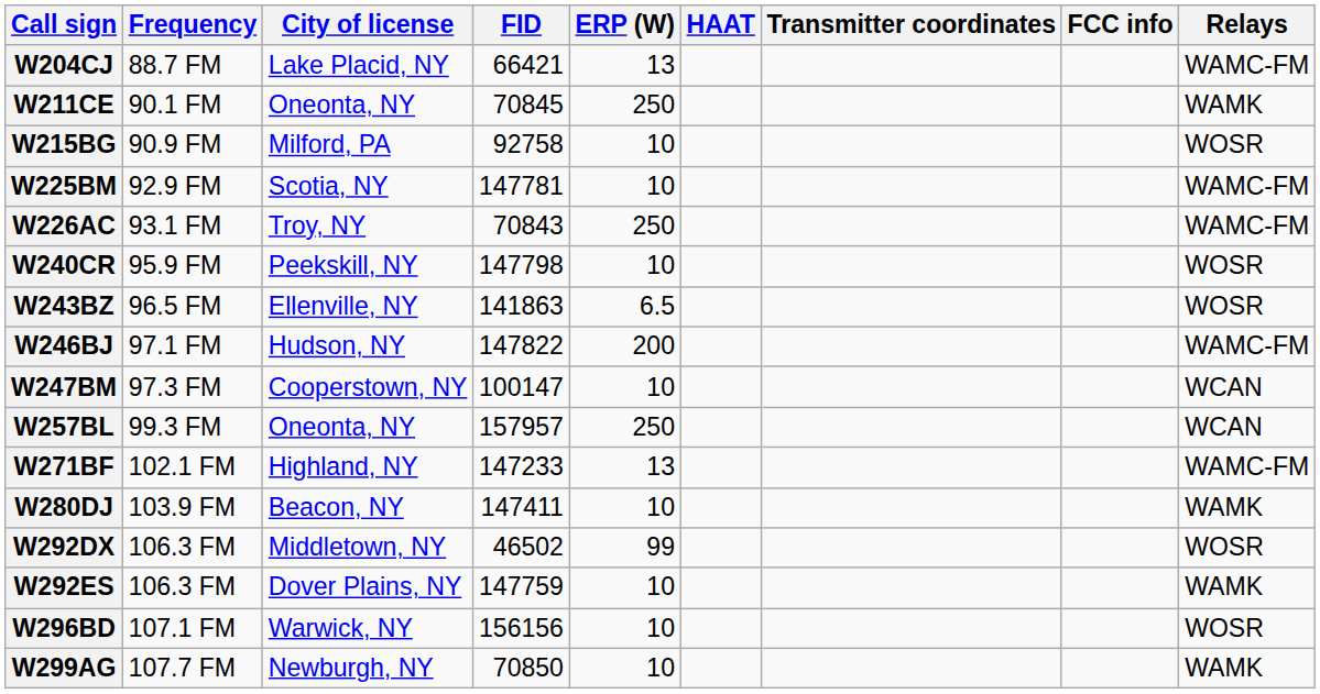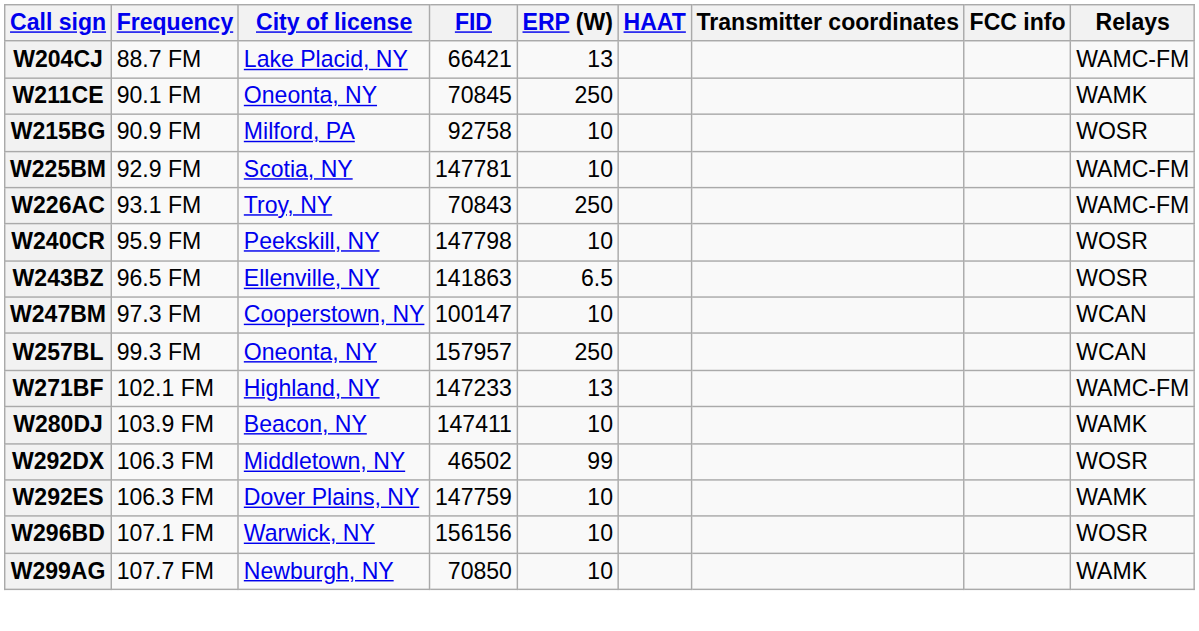 <table class="wikitable sortable">
 <tr>
 <th scope="col"><a href='#'>Call sign</a></th>
 <th scope="col" data-sort-type="number"><a href='#'>Frequency</a></th>
 <th scope="col"><a href='#'>City of license</a></th>
 <th scope="col" data-sort-type="number"><a href='#'>FID</a></th>
 <th scope="col"><a href='#'>ERP</a> (W)</th>
 <th scope="col"><a href='#'>HAAT</a></th>
 <th scope="col" class="unsortable">Transmitter coordinates</th>
 <th scope="col" class="unsortable">FCC info</th>
 <th scope="col">Relays</th>
 </tr>
 <tr>
 <th scope="row">W204CJ</th>
 <td>88.7 FM</td>
 <td><a href='#'>Lake Placid, NY</a></td>
 <td style="text-align: right;">66421</td>
 <td style="text-align: right;">13</td>
 <td></td>
 <td></td>
 <td></td>
 <td>WAMC-FM</td>
 </tr>
 <tr>
 <th scope="row">W211CE</th>
 <td>90.1 FM</td>
 <td><a href='#'>Oneonta, NY</a></td>
 <td style="text-align: right;">70845</td>
 <td style="text-align: right;">250</td>
 <td></td>
 <td></td>
 <td></td>
 <td>WAMK</td>
 </tr>
 <tr>
 <th scope="row">W215BG</th>
 <td>90.9 FM</td>
 <td><a href='#'>Milford, PA</a></td>
 <td style="text-align: right;">92758</td>
 <td style="text-align: right;">10</td>
 <td></td>
 <td></td>
 <td></td>
 <td>WOSR</td>
 </tr>
 <tr>
 <th scope="row">W225BM</th>
 <td>92.9 FM</td>
 <td><a href='#'>Scotia, NY</a></td>
 <td style="text-align: right;">147781</td>
 <td style="text-align: right;">10</td>
 <td></td>
 <td></td>
 <td></td>
 <td>WAMC-FM</td>
 </tr>
 <tr>
 <th scope="row">W226AC</th>
 <td>93.1 FM</td>
 <td><a href='#'>Troy, NY</a></td>
 <td style="text-align: right;">70843</td>
 <td style="text-align: right;">250</td>
 <td></td>
 <td></td>
 <td></td>
 <td>WAMC-FM</td>
 </tr>
 <tr>
 <th scope="row">W240CR</th>
 <td>95.9 FM</td>
 <td><a href='#'>Peekskill, NY</a></td>
 <td style="text-align: right;">147798</td>
 <td style="text-align: right;">10</td>
 <td></td>
 <td></td>
 <td></td>
 <td>WOSR</td>
 </tr>
 <tr>
 <th scope="row">W243BZ</th>
 <td>96.5 FM</td>
 <td><a href='#'>Ellenville, NY</a></td>
 <td style="text-align: right;">141863</td>
 <td style="text-align: right;">6.5</td>
 <td></td>
 <td></td>
 <td></td>
 <td>WOSR</td>
 </tr>
 <tr>
-<th scope="row">W246BJ</th>
-<td>97.1 FM</td>
-<td><a href='#'>Hudson, NY</a></td>
-<td style="text-align: right;">147822</td>
-<td style="text-align: right;">200</td>
-<td></td>
-<td></td>
-<td></td>
-<td>WAMC-FM</td>
-</tr>
-<tr>
 <th scope="row">W247BM</th>
 <td>97.3 FM</td>
 <td><a href='#'>Cooperstown, NY</a></td>
 <td style="text-align: right;">100147</td>
 <td style="text-align: right;">10</td>
 <td></td>
 <td></td>
 <td></td>
 <td>WCAN</td>
 </tr>
 <tr>
 <th scope="row">W257BL</th>
 <td>99.3 FM</td>
 <td><a href='#'>Oneonta, NY</a></td>
 <td style="text-align: right;">157957</td>
 <td style="text-align: right;">250</td>
 <td></td>
 <td></td>
 <td></td>
 <td>WCAN</td>
 </tr>
 <tr>
 <th scope="row">W271BF</th>
 <td>102.1 FM</td>
 <td><a href='#'>Highland, NY</a></td>
 <td style="text-align: right;">147233</td>
 <td style="text-align: right;">13</td>
 <td></td>
 <td></td>
 <td></td>
 <td>WAMC-FM</td>
 </tr>
 <tr>
 <th scope="row">W280DJ</th>
 <td>103.9 FM</td>
 <td><a href='#'>Beacon, NY</a></td>
 <td style="text-align: right;">147411</td>
 <td style="text-align: right;">10</td>
 <td></td>
 <td></td>
 <td></td>
 <td>WAMK</td>
 </tr>
 <tr>
 <th scope="row">W292DX</th>
 <td>106.3 FM</td>
 <td><a href='#'>Middletown, NY</a></td>
 <td style="text-align: right;">46502</td>
 <td style="text-align: right;">99</td>
 <td></td>
 <td></td>
 <td></td>
 <td>WOSR</td>
 </tr>
 <tr>
 <th scope="row">W292ES</th>
 <td>106.3 FM</td>
 <td><a href='#'>Dover Plains, NY</a></td>
 <td style="text-align: right;">147759</td>
 <td style="text-align: right;">10</td>
 <td></td>
 <td></td>
 <td></td>
 <td>WAMK</td>
 </tr>
 <tr>
 <th scope="row">W296BD</th>
 <td>107.1 FM</td>
 <td><a href='#'>Warwick, NY</a></td>
 <td style="text-align: right;">156156</td>
 <td style="text-align: right;">10</td>
 <td></td>
 <td></td>
 <td></td>
 <td>WOSR</td>
 </tr>
 <tr>
 <th scope="row">W299AG</th>
 <td>107.7 FM</td>
 <td><a href='#'>Newburgh, NY</a></td>
 <td style="text-align: right;">70850</td>
 <td style="text-align: right;">10</td>
 <td></td>
 <td></td>
 <td></td>
 <td>WAMK</td>
 </tr>
 </table>
